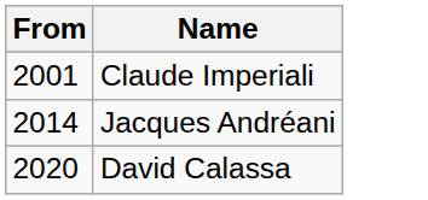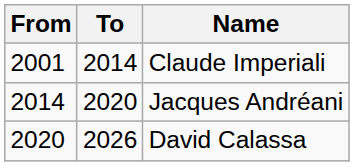 <table class="wikitable">
 <tr>
 <th>From</th>
+<th>To</th>
 <th>Name</th>
 </tr>
 <tr>
 <td>2001</td>
+<td>2014</td>
 <td>Claude Imperiali</td>
 </tr>
 <tr>
 <td>2014</td>
+<td>2020</td>
 <td>Jacques Andréani</td>
 </tr>
 <tr>
 <td>2020</td>
+<td>2026</td>
 <td>David Calassa</td>
 </tr>
 </table>
